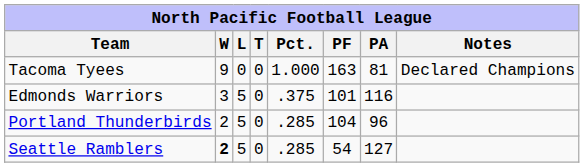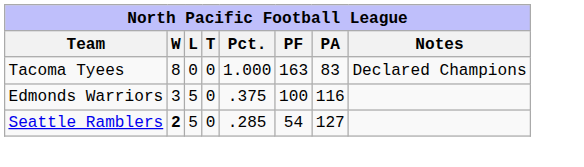 <table class="wikitable">
 <tr style="background:#bfbffb;">
 <td colspan="8" style="text-align:center;"><strong>North Pacific Football League</strong></td>
 </tr>
 <tr style="background:#efefef;">
 <th>Team</th>
 <th>W</th>
 <th>L</th>
 <th>T</th>
 <th>Pct.</th>
 <th>PF</th>
 <th>PA</th>
 <th>Notes</th>
 </tr>
 <tr align="center">
 <td align="left">Tacoma Tyees</td>
-<td>9</td>
+<td>8</td>
 <td>0</td>
 <td>0</td>
 <td>1.000</td>
 <td>163</td>
-<td>81</td>
+<td>83</td>
 <td>Declared Champions</td>
 </tr>
 <tr align="center">
 <td align="left">Edmonds Warriors</td>
 <td>3</td>
 <td>5</td>
 <td>0</td>
 <td>.375</td>
-<td>101</td>
+<td>100</td>
 <td>116</td>
-<td></td>
-</tr>
-<tr align="center">
-<td align="left"><a href='#'>Portland Thunderbirds</a></td>
-<td>2</td>
-<td>5</td>
-<td>0</td>
-<td>.285</td>
-<td>104</td>
-<td>96</td>
 <td></td>
 </tr>
 <tr align="center">
 <td align="left"><a href='#'>Seattle Ramblers</a></td>
 <td><strong>2</strong></td>
 <td>5</td>
 <td>0</td>
 <td>.285</td>
 <td>54</td>
 <td>127</td>
 <td></td>
 </tr>
 </table>
